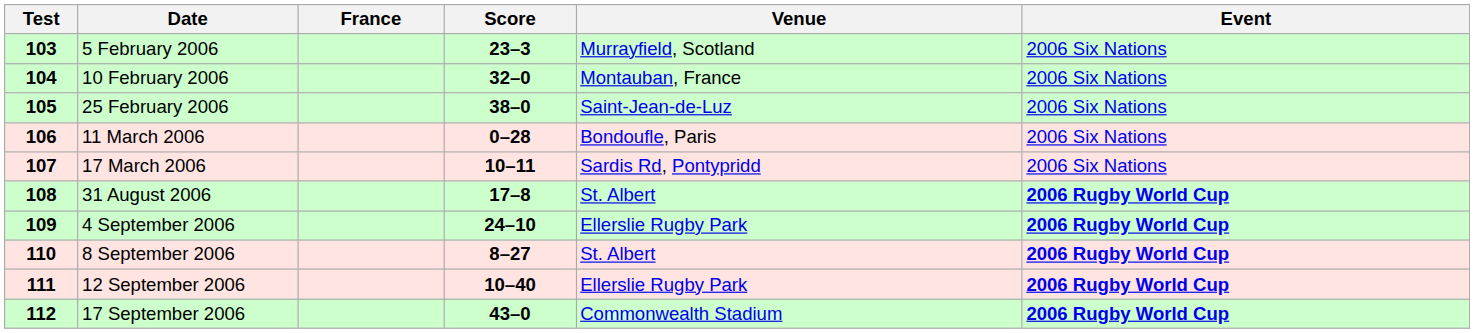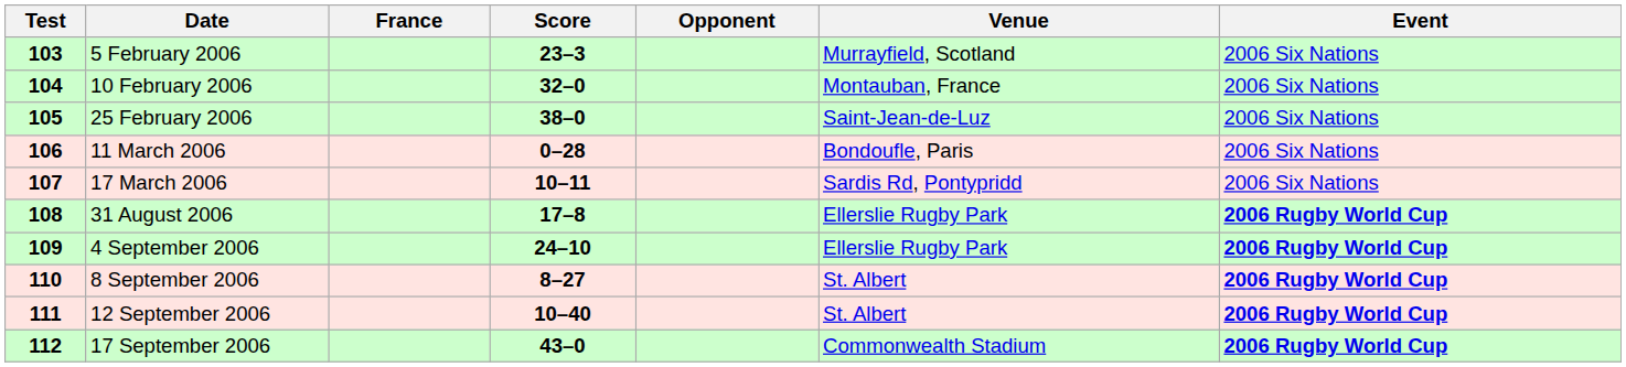 <table class="wikitable sortable" style="width:100%">
 <tr>
 <th style="width:5%">Test</th>
 <th style="width:15%">Date</th>
 <th style="width:10%">France</th>
 <th style="width:9%">Score</th>
+<th>Opponent</th>
 <th>Venue</th>
 <th>Event</th>
 </tr>
 <tr bgcolor=#ccffcc>
 <td align=center><strong>103</strong></td>
 <td>5 February 2006</td>
 <td></td>
 <td align="center"><strong>23–3</strong></td>
+<td></td>
 <td><a href='#'>Murrayfield</a>, Scotland</td>
 <td><a href='#'>2006 Six Nations</a></td>
 </tr>
 <tr bgcolor=#ccffcc>
 <td align=center><strong>104</strong></td>
 <td>10 February 2006</td>
 <td></td>
 <td align="center"><strong>32–0</strong></td>
+<td></td>
 <td><a href='#'>Montauban</a>, France</td>
 <td><a href='#'>2006 Six Nations</a></td>
 </tr>
 <tr bgcolor=#ccffcc>
 <td align=center><strong>105</strong></td>
 <td>25 February 2006</td>
 <td></td>
 <td align="center"><strong>38–0</strong></td>
+<td></td>
 <td><a href='#'>Saint-Jean-de-Luz</a></td>
 <td><a href='#'>2006 Six Nations</a></td>
 </tr>
 <tr bgcolor=FFE4E1>
 <td align=center><strong>106</strong></td>
 <td>11 March 2006</td>
 <td></td>
 <td align="center"><strong>0–28</strong></td>
+<td></td>
 <td><a href='#'>Bondoufle</a>, Paris</td>
 <td><a href='#'>2006 Six Nations</a></td>
 </tr>
 <tr bgcolor=FFE4E1>
 <td align=center><strong>107</strong></td>
 <td>17 March 2006</td>
 <td></td>
 <td align="center"><strong>10–11</strong></td>
+<td></td>
 <td><a href='#'>Sardis Rd</a>, <a href='#'>Pontypridd</a></td>
 <td><a href='#'>2006 Six Nations</a></td>
 </tr>
 <tr bgcolor=#ccffcc>
 <td align=center><strong>108</strong></td>
 <td>31 August 2006</td>
 <td></td>
 <td align="center"><strong>17–8</strong></td>
-<td><a href='#'>St. Albert</a></td>
+<td></td>
+<td><a href='#'>Ellerslie Rugby Park</a></td>
 <td><strong><a href='#'>2006 Rugby World Cup</a></strong></td>
 </tr>
 <tr bgcolor=#ccffcc>
 <td align=center><strong>109</strong></td>
 <td>4 September 2006</td>
 <td></td>
 <td align="center"><strong>24–10</strong></td>
+<td></td>
 <td><a href='#'>Ellerslie Rugby Park</a></td>
 <td><strong><a href='#'>2006 Rugby World Cup</a></strong></td>
 </tr>
 <tr bgcolor=FFE4E1>
 <td align=center><strong>110</strong></td>
 <td>8 September 2006</td>
 <td></td>
 <td align="center"><strong>8–27</strong></td>
+<td></td>
 <td><a href='#'>St. Albert</a></td>
 <td><strong><a href='#'>2006 Rugby World Cup</a></strong></td>
 </tr>
 <tr bgcolor=FFE4E1>
 <td align=center><strong>111</strong></td>
 <td>12 September 2006</td>
 <td></td>
 <td align="center"><strong>10–40</strong></td>
-<td><a href='#'>Ellerslie Rugby Park</a></td>
+<td></td>
+<td><a href='#'>St. Albert</a></td>
 <td><strong><a href='#'>2006 Rugby World Cup</a></strong></td>
 </tr>
 <tr bgcolor=#ccffcc>
 <td align=center><strong>112</strong></td>
 <td>17 September 2006</td>
 <td></td>
 <td align="center"><strong>43–0</strong></td>
+<td></td>
 <td><a href='#'>Commonwealth Stadium</a></td>
 <td><strong><a href='#'>2006 Rugby World Cup</a></strong></td>
 </tr>
 </table>
